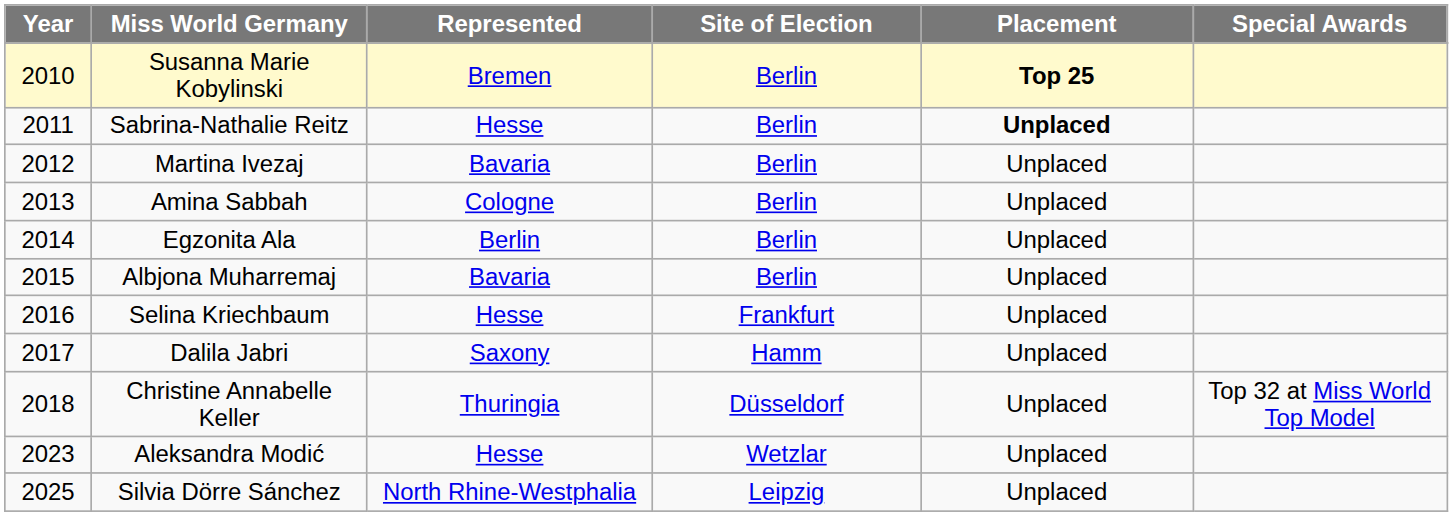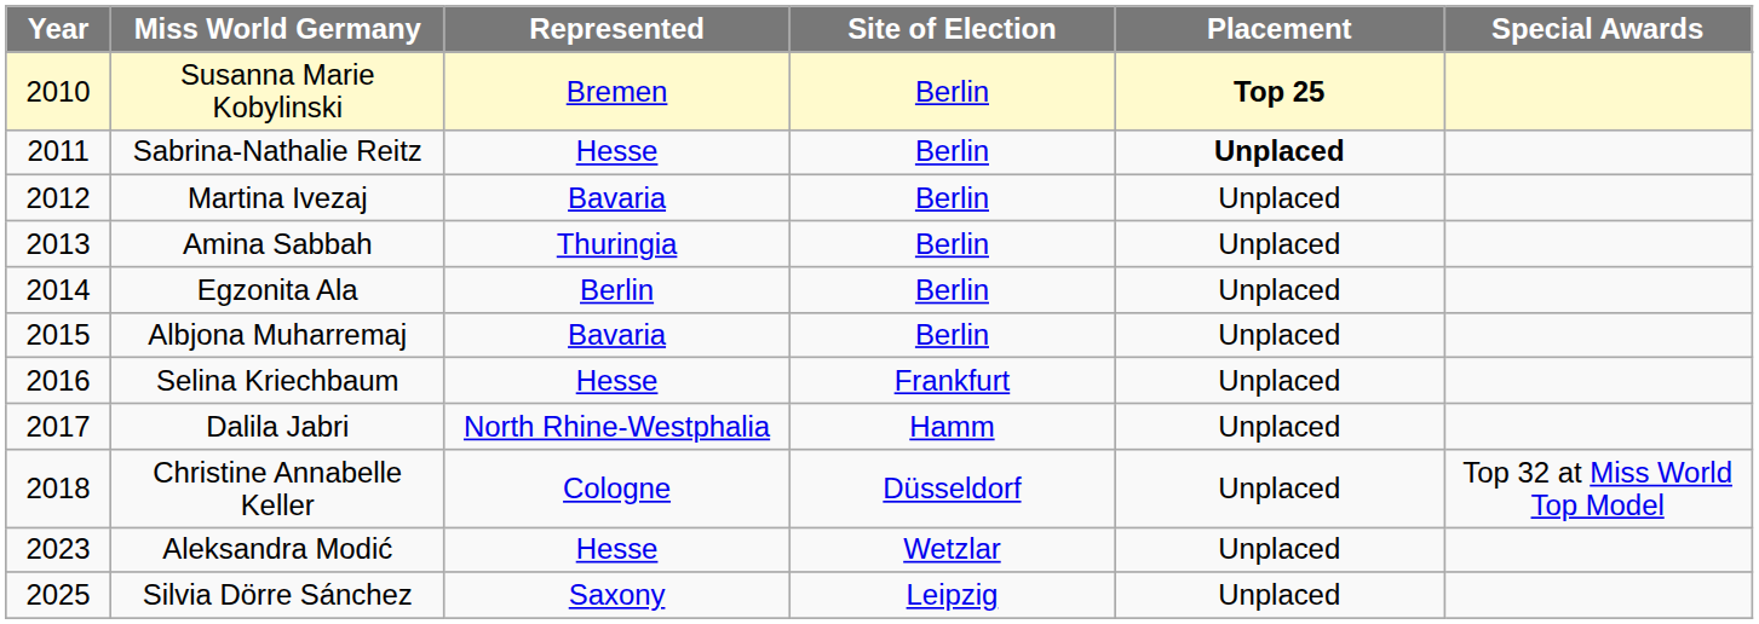 <table class="wikitable sortable" style="font-size: 90%; text-align:center">
 <tr>
 <th width="60" style="background-color:#787878;color:#FFFFFF;">Year</th>
 <th width="250" style="background-color:#787878;color:#FFFFFF;">Miss World Germany</th>
 <th width="250" style="background-color:#787878;color:#FFFFFF;">Represented</th>
 <th width="250" style="background-color:#787878;color:#FFFFFF;">Site of Election</th>
 <th width="250" style="background-color:#787878;color:#FFFFFF;">Placement</th>
 <th width="250" style="background-color:#787878;color:#FFFFFF;">Special Awards</th>
 </tr>
 <tr>
 </tr>
 <tr style="background-color:#FFFACD;">
 <td>2010</td>
 <td>Susanna Marie Kobylinski</td>
 <td><a href='#'>Bremen</a></td>
 <td><a href='#'>Berlin</a></td>
 <td><strong>Top 25</strong></td>
 <td></td>
 </tr>
 <tr>
 <td>2011</td>
 <td>Sabrina-Nathalie Reitz</td>
 <td><a href='#'>Hesse</a></td>
 <td><a href='#'>Berlin</a></td>
 <td><strong>Unplaced</strong></td>
 <td></td>
 </tr>
 <tr>
 <td>2012</td>
 <td>Martina Ivezaj</td>
 <td><a href='#'>Bavaria</a></td>
 <td><a href='#'>Berlin</a></td>
 <td>Unplaced</td>
 <td></td>
 </tr>
 <tr>
 <td>2013</td>
 <td>Amina Sabbah</td>
-<td><a href='#'>Cologne</a></td>
+<td><a href='#'>Thuringia</a></td>
 <td><a href='#'>Berlin</a></td>
 <td>Unplaced</td>
 <td></td>
 </tr>
 <tr>
 <td>2014</td>
 <td>Egzonita Ala</td>
 <td><a href='#'>Berlin</a></td>
 <td><a href='#'>Berlin</a></td>
 <td>Unplaced</td>
 <td></td>
 </tr>
 <tr>
 <td>2015</td>
 <td>Albjona Muharremaj</td>
 <td><a href='#'>Bavaria</a></td>
 <td><a href='#'>Berlin</a></td>
 <td>Unplaced</td>
 <td></td>
 </tr>
 <tr>
 <td>2016</td>
 <td>Selina Kriechbaum</td>
 <td><a href='#'>Hesse</a></td>
 <td><a href='#'>Frankfurt</a></td>
 <td>Unplaced</td>
 <td></td>
 </tr>
 <tr>
 <td>2017</td>
 <td>Dalila Jabri</td>
-<td><a href='#'>Saxony</a></td>
+<td><a href='#'>North Rhine-Westphalia</a></td>
 <td><a href='#'>Hamm</a></td>
 <td>Unplaced</td>
 <td></td>
 </tr>
 <tr>
 <td>2018</td>
 <td>Christine Annabelle Keller</td>
-<td><a href='#'>Thuringia</a></td>
+<td><a href='#'>Cologne</a></td>
 <td><a href='#'>Düsseldorf</a></td>
 <td>Unplaced</td>
 <td>Top 32 at <a href='#'>Miss World Top Model</a></td>
 </tr>
 <tr>
 <td>2023</td>
 <td>Aleksandra Modić</td>
 <td><a href='#'>Hesse</a></td>
 <td><a href='#'>Wetzlar</a></td>
 <td>Unplaced</td>
 <td></td>
 </tr>
 <tr>
 <td>2025</td>
 <td>Silvia Dörre Sánchez</td>
-<td><a href='#'>North Rhine-Westphalia</a></td>
+<td><a href='#'>Saxony</a></td>
 <td><a href='#'>Leipzig</a></td>
 <td>Unplaced</td>
 <td></td>
 </tr>
 </table>
